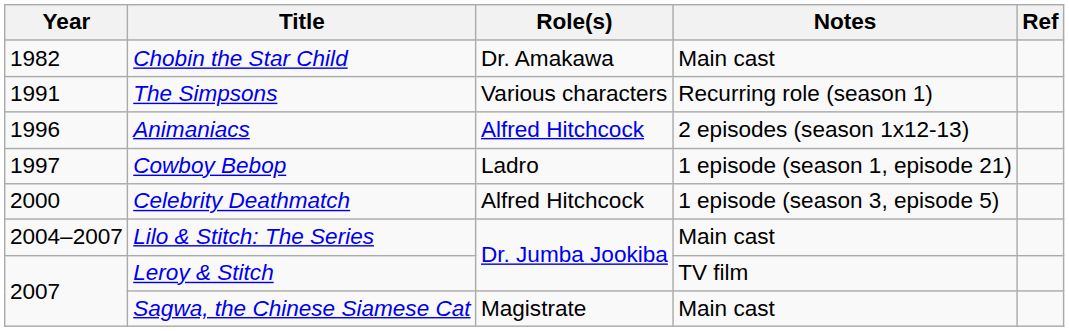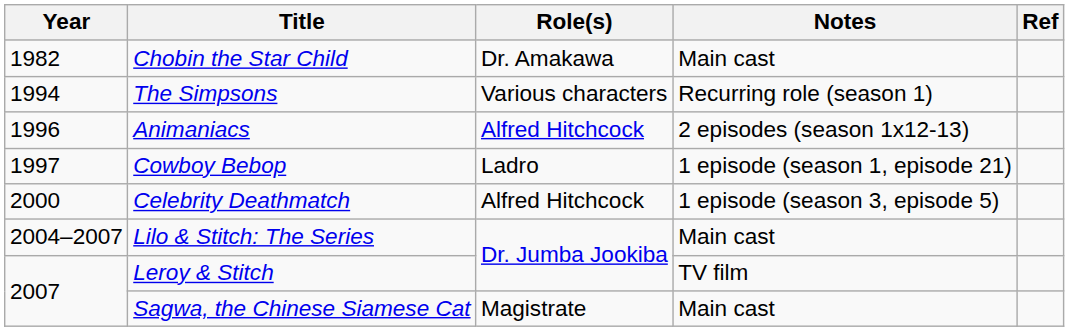 <table class="wikitable plainrowheaders sortable">
 <tr>
 <th scope="col">Year</th>
 <th scope="col">Title</th>
 <th scope="col">Role(s)</th>
 <th scope="col">Notes</th>
 <th scope="col" class="unsortable">Ref</th>
 </tr>
 <tr>
 <td>1982</td>
 <td><em><a href='#'>Chobin the Star Child</a></em></td>
 <td>Dr. Amakawa</td>
 <td>Main cast</td>
 <td></td>
 </tr>
 <tr>
-<td>1991</td>
+<td>1994</td>
 <td><em><a href='#'>The Simpsons</a></em></td>
 <td>Various characters</td>
 <td>Recurring role (season 1)</td>
 <td></td>
 </tr>
 <tr>
 <td>1996</td>
 <td><em><a href='#'>Animaniacs</a></em></td>
 <td><a href='#'>Alfred Hitchcock</a></td>
 <td>2 episodes (season 1x12-13)</td>
 <td></td>
 </tr>
 <tr>
 <td>1997</td>
 <td><em><a href='#'>Cowboy Bebop</a></em></td>
 <td>Ladro</td>
 <td>1 episode (season 1, episode 21)</td>
 <td></td>
 </tr>
 <tr>
 <td>2000</td>
 <td><em><a href='#'>Celebrity Deathmatch</a></em></td>
 <td>Alfred Hitchcock</td>
 <td>1 episode (season 3, episode 5)</td>
 <td></td>
 </tr>
 <tr>
 <td>2004–2007</td>
 <td><em><a href='#'>Lilo & Stitch: The Series</a></em></td>
 <td rowspan=2><a href='#'>Dr. Jumba Jookiba</a></td>
 <td>Main cast</td>
 <td></td>
 </tr>
 <tr>
 <td rowspan=2>2007</td>
 <td><em><a href='#'>Leroy & Stitch</a></em></td>
 <td>TV film</td>
 <td></td>
 </tr>
 <tr>
 <td><em><a href='#'>Sagwa, the Chinese Siamese Cat</a></em></td>
 <td>Magistrate</td>
 <td>Main cast</td>
 <td></td>
 </tr>
 </table>
